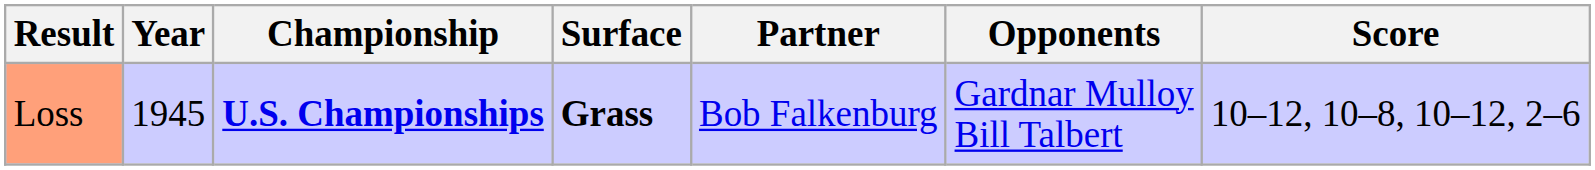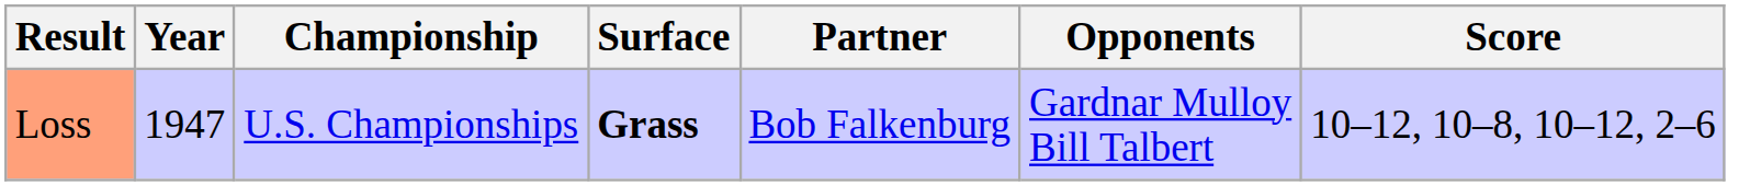 <table class="sortable wikitable">
 <tr>
 <th>Result</th>
 <th>Year</th>
 <th>Championship</th>
 <th>Surface</th>
 <th>Partner</th>
 <th>Opponents</th>
 <th>Score</th>
 </tr>
 <tr style="background:#ccf;">
 <td style="background:#ffa07a;">Loss</td>
-<td>1945</td>
-<td><strong><a href='#'>U.S. Championships</a></strong></td>
+<td>1947</td>
+<td><a href='#'>U.S. Championships</a></td>
 <td><strong>Grass</strong></td>
 <td> <a href='#'>Bob Falkenburg</a></td>
 <td> <a href='#'>Gardnar Mulloy</a> <br>  <a href='#'>Bill Talbert</a></td>
 <td>10–12, 10–8, 10–12, 2–6</td>
 </tr>
 </table>
